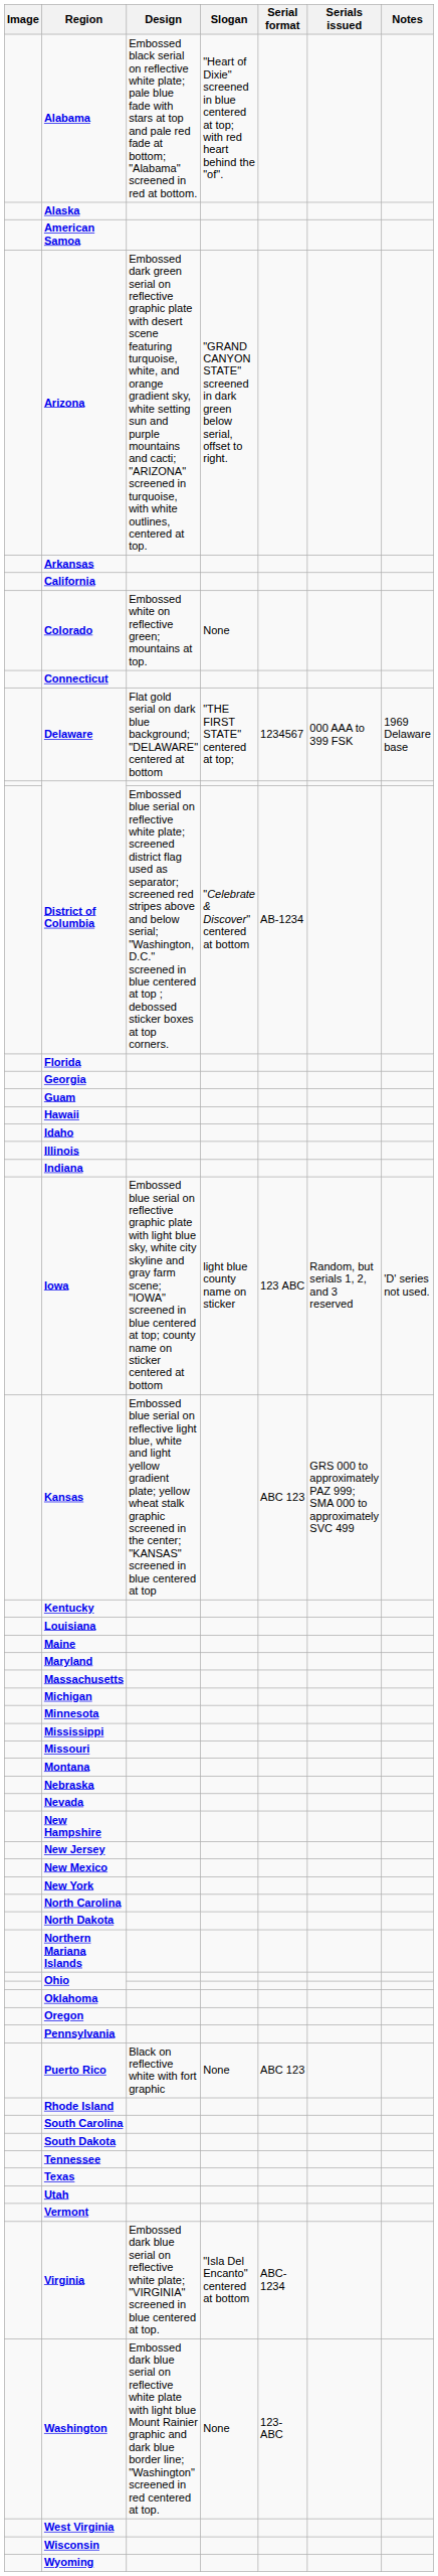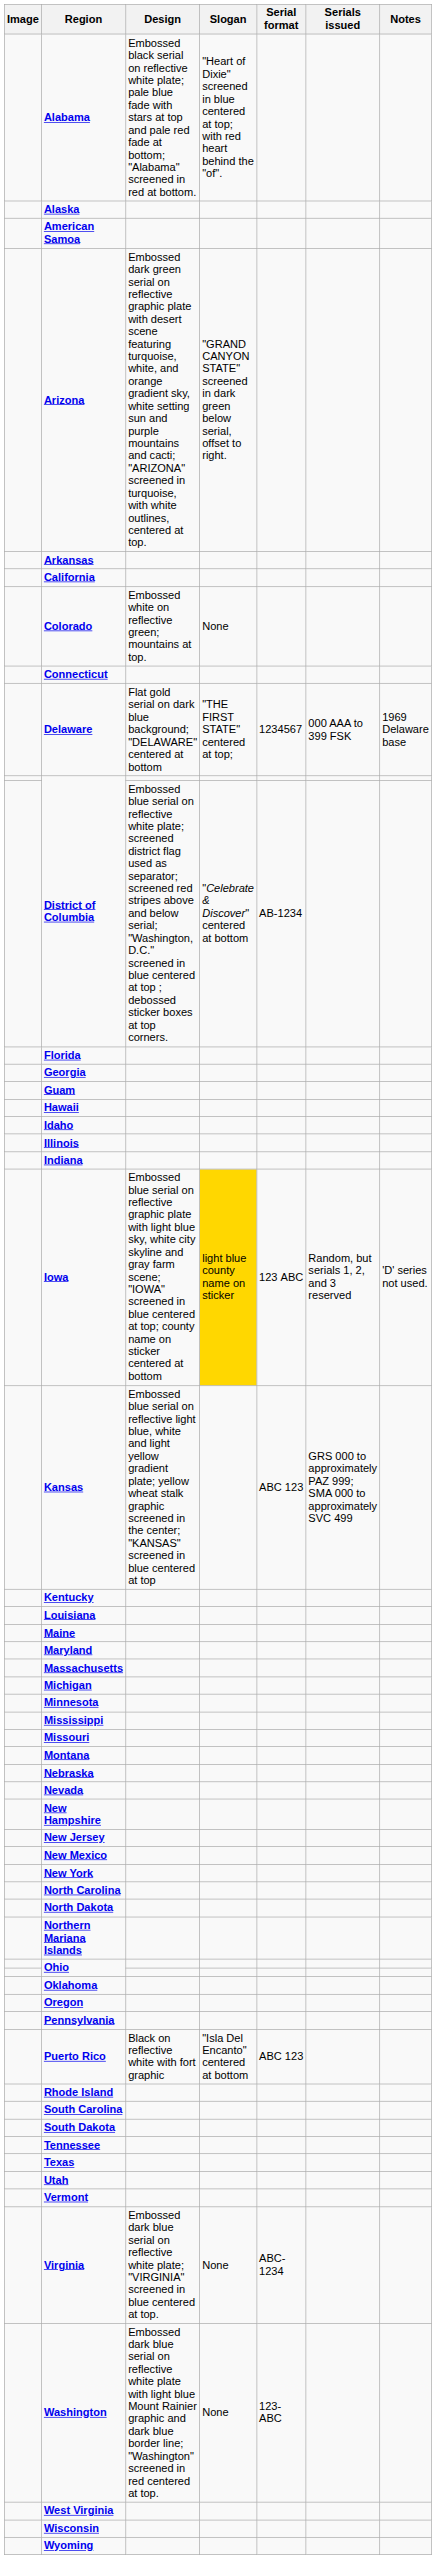 <table class="wikitable">
 <tr>
 <th>Image</th>
 <th>Region</th>
 <th>Design</th>
 <th>Slogan</th>
 <th>Serial format</th>
 <th>Serials issued</th>
 <th>Notes</th>
 </tr>
 <tr>
 <td></td>
 <td><strong><a href='#'>Alabama</a></strong></td>
 <td>Embossed black serial on reflective white plate; pale blue fade with stars at top and pale red fade at bottom; "Alabama" screened in red at bottom.</td>
 <td>"Heart of Dixie" screened in blue centered at top; with red heart behind the "of".</td>
 <td></td>
 <td></td>
 <td></td>
 </tr>
 <tr>
 <td></td>
 <td><strong><a href='#'>Alaska</a></strong></td>
 <td></td>
 <td></td>
 <td></td>
 <td></td>
 <td></td>
 </tr>
 <tr>
 <td></td>
 <td><strong><a href='#'>American Samoa</a></strong></td>
 <td></td>
 <td></td>
 <td></td>
 <td></td>
 <td></td>
 </tr>
 <tr>
 <td></td>
 <td><strong><a href='#'>Arizona</a></strong></td>
 <td>Embossed dark green serial on reflective graphic plate with desert scene featuring turquoise, white, and orange gradient sky, white setting sun and purple mountains and cacti; "ARIZONA" screened in turquoise, with white outlines, centered at top.</td>
 <td>"GRAND CANYON STATE" screened in dark green below serial, offset to right.</td>
 <td></td>
 <td></td>
 <td></td>
 </tr>
 <tr>
 <td></td>
 <td><strong><a href='#'>Arkansas</a></strong></td>
 <td></td>
 <td></td>
 <td></td>
 <td></td>
 <td></td>
 </tr>
 <tr>
 <td></td>
 <td><strong><a href='#'>California</a></strong></td>
 <td></td>
 <td></td>
 <td></td>
 <td></td>
 <td></td>
 </tr>
 <tr>
 <td></td>
 <td><strong><a href='#'>Colorado</a></strong></td>
 <td>Embossed white on reflective green; mountains at top.</td>
 <td>None</td>
 <td></td>
 <td></td>
 <td></td>
 </tr>
 <tr>
 <td></td>
 <td><strong><a href='#'>Connecticut</a></strong></td>
 <td></td>
 <td></td>
 <td></td>
 <td></td>
 <td></td>
 </tr>
 <tr>
 <td></td>
 <td><strong><a href='#'>Delaware</a></strong></td>
 <td>Flat gold serial on dark blue background; "DELAWARE" centered at bottom</td>
 <td>"THE FIRST STATE" centered at top;</td>
 <td>1234567</td>
 <td>000 AAA to 399 FSK</td>
 <td>1969 Delaware base</td>
 </tr>
 <tr>
 <td></td>
 <td rowspan=2><strong><a href='#'>District of<br>Columbia</a></strong></td>
 <td></td>
 <td></td>
 <td></td>
 <td></td>
 <td></td>
 </tr>
 <tr>
 <td></td>
 <td>Embossed blue serial on reflective white plate; screened district flag used as separator; screened red stripes above and below serial; "Washington, D.C." screened in blue centered at top ; debossed sticker boxes at top corners.</td>
 <td>"<em>Celebrate & Discover</em>" centered at bottom</td>
 <td>AB-1234</td>
 <td></td>
 <td></td>
 </tr>
 <tr>
 <td></td>
 <td><strong><a href='#'>Florida</a></strong></td>
 <td></td>
 <td></td>
 <td></td>
 <td></td>
 <td></td>
 </tr>
 <tr>
 <td></td>
 <td><strong><a href='#'>Georgia</a></strong></td>
 <td></td>
 <td></td>
 <td></td>
 <td></td>
 <td></td>
 </tr>
 <tr>
 <td></td>
 <td><strong><a href='#'>Guam</a></strong></td>
 <td></td>
 <td></td>
 <td></td>
 <td></td>
 <td></td>
 </tr>
 <tr>
 <td></td>
 <td><strong><a href='#'>Hawaii</a></strong></td>
 <td></td>
 <td></td>
 <td></td>
 <td></td>
 <td></td>
 </tr>
 <tr>
 <td></td>
 <td><strong><a href='#'>Idaho</a></strong></td>
 <td></td>
 <td></td>
 <td></td>
 <td></td>
 <td></td>
 </tr>
 <tr>
 <td></td>
 <td><strong><a href='#'>Illinois</a></strong></td>
 <td></td>
 <td></td>
 <td></td>
 <td></td>
 <td></td>
 </tr>
 <tr>
 <td></td>
 <td><strong><a href='#'>Indiana</a></strong></td>
 <td></td>
 <td></td>
 <td></td>
 <td></td>
 <td></td>
 </tr>
 <tr>
 <td></td>
 <td><strong><a href='#'>Iowa</a></strong></td>
 <td>Embossed blue serial on reflective graphic plate with light blue sky, white city skyline and gray farm scene; "IOWA" screened in blue centered at top; county name on sticker centered at bottom</td>
-<td>light blue county name on sticker</td>
+<td style="background: gold;">light blue county name on sticker</td>
 <td>123 ABC</td>
 <td>Random, but serials 1, 2, and 3 reserved</td>
 <td>'D' series not used.</td>
 </tr>
 <tr>
 <td></td>
 <td><strong><a href='#'>Kansas</a></strong></td>
 <td>Embossed blue serial on reflective light blue, white and light yellow gradient plate; yellow wheat stalk graphic screened in the center; "KANSAS" screened in blue centered at top</td>
 <td></td>
 <td>ABC 123</td>
 <td>GRS 000 to approximately PAZ 999; SMA 000 to approximately SVC 499</td>
 <td></td>
 </tr>
 <tr>
 <td></td>
 <td><strong><a href='#'>Kentucky</a></strong></td>
 <td></td>
 <td></td>
 <td></td>
 <td></td>
 <td></td>
 </tr>
 <tr>
 <td></td>
 <td><strong><a href='#'>Louisiana</a></strong></td>
 <td></td>
 <td></td>
 <td></td>
 <td></td>
 <td></td>
 </tr>
 <tr>
 <td></td>
 <td><strong><a href='#'>Maine</a></strong></td>
 <td></td>
 <td></td>
 <td></td>
 <td></td>
 <td></td>
 </tr>
 <tr>
 <td></td>
 <td><strong><a href='#'>Maryland</a></strong></td>
 <td></td>
 <td></td>
 <td></td>
 <td></td>
 <td></td>
 </tr>
 <tr>
 <td></td>
 <td><strong><a href='#'>Massachusetts</a></strong></td>
 <td></td>
 <td></td>
 <td></td>
 <td></td>
 <td></td>
 </tr>
 <tr>
 <td></td>
 <td><strong><a href='#'>Michigan</a></strong></td>
 <td></td>
 <td></td>
 <td></td>
 <td></td>
 <td></td>
 </tr>
 <tr>
 <td></td>
 <td><strong><a href='#'>Minnesota</a></strong></td>
 <td></td>
 <td></td>
 <td></td>
 <td></td>
 <td></td>
 </tr>
 <tr>
 <td></td>
 <td><strong><a href='#'>Mississippi</a></strong></td>
 <td></td>
 <td></td>
 <td></td>
 <td></td>
 <td></td>
 </tr>
 <tr>
 <td></td>
 <td><strong><a href='#'>Missouri</a></strong></td>
 <td></td>
 <td></td>
 <td></td>
 <td></td>
 <td></td>
 </tr>
 <tr>
 <td></td>
 <td><strong><a href='#'>Montana</a></strong></td>
 <td></td>
 <td></td>
 <td></td>
 <td></td>
 <td></td>
 </tr>
 <tr>
 <td></td>
 <td><strong><a href='#'>Nebraska</a></strong></td>
 <td></td>
 <td></td>
 <td></td>
 <td></td>
 <td></td>
 </tr>
 <tr>
 <td></td>
 <td><strong><a href='#'>Nevada</a></strong></td>
 <td></td>
 <td></td>
 <td></td>
 <td></td>
 <td></td>
 </tr>
 <tr>
 <td></td>
 <td><strong><a href='#'>New Hampshire</a></strong></td>
 <td></td>
 <td></td>
 <td></td>
 <td></td>
 <td></td>
 </tr>
 <tr>
 <td></td>
 <td><strong><a href='#'>New Jersey</a></strong></td>
 <td></td>
 <td></td>
 <td></td>
 <td></td>
 <td></td>
 </tr>
 <tr>
 <td></td>
 <td><strong><a href='#'>New Mexico</a></strong></td>
 <td></td>
 <td></td>
 <td></td>
 <td></td>
 <td></td>
 </tr>
 <tr>
 <td></td>
 <td><strong><a href='#'>New York</a></strong></td>
 <td></td>
 <td></td>
 <td></td>
 <td></td>
 <td></td>
 </tr>
 <tr>
 <td></td>
 <td><strong><a href='#'>North Carolina</a></strong></td>
 <td></td>
 <td></td>
 <td></td>
 <td></td>
 <td></td>
 </tr>
 <tr>
 <td></td>
 <td><strong><a href='#'>North Dakota</a></strong></td>
 <td></td>
 <td></td>
 <td></td>
 <td></td>
 <td></td>
 </tr>
 <tr>
 <td></td>
 <td><strong><a href='#'>Northern Mariana<br> Islands</a></strong></td>
 <td></td>
 <td></td>
 <td></td>
 <td></td>
 <td></td>
 </tr>
 <tr>
 <td></td>
 <td rowspan=2><strong><a href='#'>Ohio</a></strong></td>
 <td></td>
 <td></td>
 <td></td>
 <td></td>
 <td></td>
 </tr>
 <tr>
 <td></td>
 <td></td>
 <td></td>
 <td></td>
 <td></td>
 <td></td>
 </tr>
 <tr>
 <td></td>
 <td><strong><a href='#'>Oklahoma</a></strong></td>
 <td></td>
 <td></td>
 <td></td>
 <td></td>
 <td></td>
 </tr>
 <tr>
 <td></td>
 <td><strong><a href='#'>Oregon</a></strong></td>
 <td></td>
 <td></td>
 <td></td>
 <td></td>
 <td></td>
 </tr>
 <tr>
 <td></td>
 <td><strong><a href='#'>Pennsylvania</a></strong></td>
 <td></td>
 <td></td>
 <td></td>
 <td></td>
 <td></td>
 </tr>
 <tr>
 <td></td>
 <td><strong><a href='#'>Puerto Rico</a></strong></td>
 <td>Black on reflective white with fort graphic</td>
-<td>None</td>
+<td>"Isla Del Encanto" centered at bottom</td>
 <td>ABC 123</td>
 <td></td>
 <td></td>
 </tr>
 <tr>
 <td></td>
 <td><strong><a href='#'>Rhode Island</a></strong></td>
 <td></td>
 <td></td>
 <td></td>
 <td></td>
 <td></td>
 </tr>
 <tr>
 <td></td>
 <td><strong><a href='#'>South Carolina</a></strong></td>
 <td></td>
 <td></td>
 <td></td>
 <td></td>
 <td></td>
 </tr>
 <tr>
 <td></td>
 <td><strong><a href='#'>South Dakota</a></strong></td>
 <td></td>
 <td></td>
 <td></td>
 <td></td>
 <td></td>
 </tr>
 <tr>
 <td></td>
 <td><strong><a href='#'>Tennessee</a></strong></td>
 <td></td>
 <td></td>
 <td></td>
 <td></td>
 <td></td>
 </tr>
 <tr>
 <td></td>
 <td><strong><a href='#'>Texas</a></strong></td>
 <td></td>
 <td></td>
 <td></td>
 <td></td>
 <td></td>
 </tr>
 <tr>
 <td></td>
 <td><strong><a href='#'>Utah</a></strong></td>
 <td></td>
 <td></td>
 <td></td>
 <td></td>
 <td></td>
 </tr>
 <tr>
 <td></td>
 <td><strong><a href='#'>Vermont</a></strong></td>
 <td></td>
 <td></td>
 <td></td>
 <td></td>
 <td></td>
 </tr>
 <tr>
 <td></td>
 <td><strong><a href='#'>Virginia</a></strong></td>
 <td>Embossed dark blue serial on reflective white plate; "VIRGINIA" screened in blue centered at top.</td>
-<td>"Isla Del Encanto" centered at bottom</td>
+<td>None</td>
 <td>ABC-1234</td>
 <td></td>
 <td></td>
 </tr>
 <tr>
 <td></td>
 <td><strong><a href='#'>Washington</a></strong></td>
 <td>Embossed dark blue serial on reflective white plate with light blue Mount Rainier graphic and dark blue border line; "Washington" screened in red centered at top.</td>
 <td>None</td>
 <td>123-ABC</td>
 <td></td>
 <td></td>
 </tr>
 <tr>
 <td></td>
 <td><strong><a href='#'>West Virginia</a></strong></td>
 <td></td>
 <td></td>
 <td></td>
 <td></td>
 <td></td>
 </tr>
 <tr>
 <td></td>
 <td><strong><a href='#'>Wisconsin</a></strong></td>
 <td></td>
 <td></td>
 <td></td>
 <td></td>
 <td></td>
 </tr>
 <tr>
 <td></td>
 <td><strong><a href='#'>Wyoming</a></strong></td>
 <td></td>
 <td></td>
 <td></td>
 <td></td>
 <td></td>
 </tr>
 </table>
